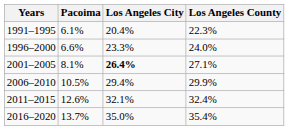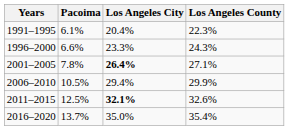 <table class="wikitable">
 <tr>
 <th>Years</th>
 <th>Pacoima</th>
 <th>Los Angeles City</th>
 <th>Los Angeles County</th>
 </tr>
 <tr>
 <td>1991–1995</td>
 <td>6.1%</td>
 <td>20.4%</td>
 <td>22.3%</td>
 </tr>
 <tr>
 <td>1996–2000</td>
 <td>6.6%</td>
 <td>23.3%</td>
-<td>24.0%</td>
+<td>24.3%</td>
 </tr>
 <tr>
 <td>2001–2005</td>
-<td>8.1%</td>
+<td>7.8%</td>
 <td><strong>26.4%</strong></td>
 <td>27.1%</td>
 </tr>
 <tr>
 <td>2006–2010</td>
 <td>10.5%</td>
 <td>29.4%</td>
 <td>29.9%</td>
 </tr>
 <tr>
 <td>2011–2015</td>
-<td>12.6%</td>
-<td>32.1%</td>
-<td>32.4%</td>
+<td>12.5%</td>
+<td><strong>32.1%</strong></td>
+<td>32.6%</td>
 </tr>
 <tr>
 <td>2016–2020</td>
 <td>13.7%</td>
 <td>35.0%</td>
 <td>35.4%</td>
 </tr>
 </table>
